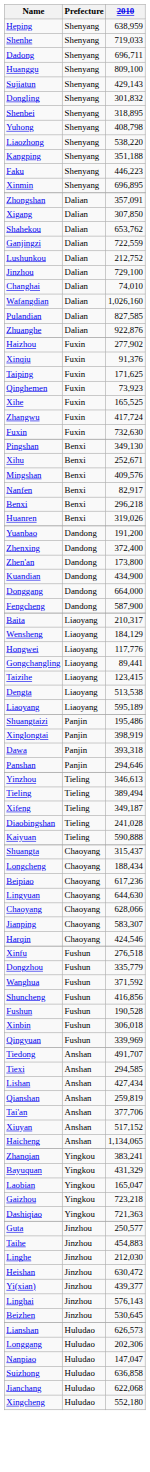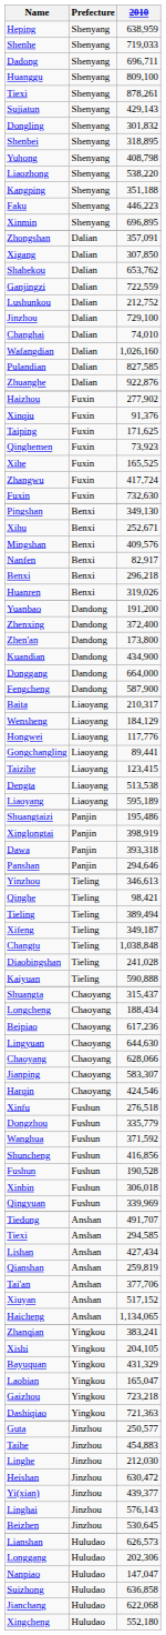 <table class="wikitable sortable" style="font-size:90%;" align="center">
 <tr>
 <th>Name</th>
 <th>Prefecture</th>
 <th><a href='#'><s>2010</s></a></th>
 </tr>
 <tr>
 <td><a href='#'>Heping</a></td>
 <td>Shenyang</td>
 <td style="text-align: right;">638,959</td>
 </tr>
 <tr>
 <td><a href='#'>Shenhe</a></td>
 <td>Shenyang</td>
 <td style="text-align: right;">719,033</td>
 </tr>
 <tr>
 <td><a href='#'>Dadong</a></td>
 <td>Shenyang</td>
 <td style="text-align: right;">696,711</td>
 </tr>
 <tr>
 <td><a href='#'>Huanggu</a></td>
 <td>Shenyang</td>
 <td style="text-align: right;">809,100</td>
+</tr>
+<tr>
+<td><a href='#'>Tiexi</a></td>
+<td>Shenyang</td>
+<td style="text-align: right;">878,261</td>
 </tr>
 <tr>
 <td><a href='#'>Sujiatun</a></td>
 <td>Shenyang</td>
 <td style="text-align: right;">429,143</td>
 </tr>
 <tr>
 <td><a href='#'>Dongling</a></td>
 <td>Shenyang</td>
 <td style="text-align: right;">301,832</td>
 </tr>
 <tr>
 <td><a href='#'>Shenbei</a></td>
 <td>Shenyang</td>
 <td style="text-align: right;">318,895</td>
 </tr>
 <tr>
 <td><a href='#'>Yuhong</a></td>
 <td>Shenyang</td>
 <td style="text-align: right;">408,798</td>
 </tr>
 <tr>
 <td><a href='#'>Liaozhong</a></td>
 <td>Shenyang</td>
 <td style="text-align: right;">538,220</td>
 </tr>
 <tr>
 <td><a href='#'>Kangping</a></td>
 <td>Shenyang</td>
 <td style="text-align: right;">351,188</td>
 </tr>
 <tr>
 <td><a href='#'>Faku</a></td>
 <td>Shenyang</td>
 <td style="text-align: right;">446,223</td>
 </tr>
 <tr>
 <td><a href='#'>Xinmin</a></td>
 <td>Shenyang</td>
 <td style="text-align: right;">696,895</td>
 </tr>
 <tr>
 </tr>
 <tr>
 <td><a href='#'>Zhongshan</a></td>
 <td>Dalian</td>
 <td style="text-align: right;">357,091</td>
 </tr>
 <tr>
 <td><a href='#'>Xigang</a></td>
 <td>Dalian</td>
 <td style="text-align: right;">307,850</td>
 </tr>
 <tr>
 <td><a href='#'>Shahekou</a></td>
 <td>Dalian</td>
 <td style="text-align: right;">653,762</td>
 </tr>
 <tr>
 <td><a href='#'>Ganjingzi</a></td>
 <td>Dalian</td>
 <td style="text-align: right;">722,559</td>
 </tr>
 <tr>
 <td><a href='#'>Lushunkou</a></td>
 <td>Dalian</td>
 <td style="text-align: right;">212,752</td>
 </tr>
 <tr>
 <td><a href='#'>Jinzhou</a></td>
 <td>Dalian</td>
 <td style="text-align: right;">729,100</td>
 </tr>
 <tr>
 <td><a href='#'>Changhai</a></td>
 <td>Dalian</td>
 <td style="text-align: right;">74,010</td>
 </tr>
 <tr>
 <td><a href='#'>Wafangdian</a></td>
 <td>Dalian</td>
 <td style="text-align: right;">1,026,160</td>
 </tr>
 <tr>
 <td><a href='#'>Pulandian</a></td>
 <td>Dalian</td>
 <td style="text-align: right;">827,585</td>
 </tr>
 <tr>
 <td><a href='#'>Zhuanghe</a></td>
 <td>Dalian</td>
 <td style="text-align: right;">922,876</td>
 </tr>
 <tr>
 </tr>
 <tr>
 <td><a href='#'>Haizhou</a></td>
 <td>Fuxin</td>
 <td style="text-align: right;">277,902</td>
 </tr>
 <tr>
 <td><a href='#'>Xinqiu</a></td>
 <td>Fuxin</td>
 <td style="text-align: right;">91,376</td>
 </tr>
 <tr>
 <td><a href='#'>Taiping</a></td>
 <td>Fuxin</td>
 <td style="text-align: right;">171,625</td>
 </tr>
 <tr>
 <td><a href='#'>Qinghemen</a></td>
 <td>Fuxin</td>
 <td style="text-align: right;">73,923</td>
 </tr>
 <tr>
 <td><a href='#'>Xihe</a></td>
 <td>Fuxin</td>
 <td style="text-align: right;">165,525</td>
 </tr>
 <tr>
 <td><a href='#'>Zhangwu</a></td>
 <td>Fuxin</td>
 <td style="text-align: right;">417,724</td>
 </tr>
 <tr>
 <td><a href='#'>Fuxin</a></td>
 <td>Fuxin</td>
 <td style="text-align: right;">732,630</td>
 </tr>
 <tr>
 </tr>
 <tr>
 <td><a href='#'>Pingshan</a></td>
 <td>Benxi</td>
 <td style="text-align: right;">349,130</td>
 </tr>
 <tr>
 <td><a href='#'>Xihu</a></td>
 <td>Benxi</td>
 <td style="text-align: right;">252,671</td>
 </tr>
 <tr>
 <td><a href='#'>Mingshan</a></td>
 <td>Benxi</td>
 <td style="text-align: right;">409,576</td>
 </tr>
 <tr>
 <td><a href='#'>Nanfen</a></td>
 <td>Benxi</td>
 <td style="text-align: right;">82,917</td>
 </tr>
 <tr>
 <td><a href='#'>Benxi</a></td>
 <td>Benxi</td>
 <td style="text-align: right;">296,218</td>
 </tr>
 <tr>
 <td><a href='#'>Huanren</a></td>
 <td>Benxi</td>
 <td style="text-align: right;">319,026</td>
 </tr>
 <tr>
 </tr>
 <tr>
 <td><a href='#'>Yuanbao</a></td>
 <td>Dandong</td>
 <td style="text-align: right;">191,200</td>
 </tr>
 <tr>
 <td><a href='#'>Zhenxing</a></td>
 <td>Dandong</td>
 <td style="text-align: right;">372,400</td>
 </tr>
 <tr>
 <td><a href='#'>Zhen'an</a></td>
 <td>Dandong</td>
 <td style="text-align: right;">173,800</td>
 </tr>
 <tr>
 <td><a href='#'>Kuandian</a></td>
 <td>Dandong</td>
 <td style="text-align: right;">434,900</td>
 </tr>
 <tr>
 <td><a href='#'>Donggang</a></td>
 <td>Dandong</td>
 <td style="text-align: right;">664,000</td>
 </tr>
 <tr>
 <td><a href='#'>Fengcheng</a></td>
 <td>Dandong</td>
 <td style="text-align: right;">587,900</td>
 </tr>
 <tr>
 </tr>
 <tr>
 <td><a href='#'>Baita</a></td>
 <td>Liaoyang</td>
 <td style="text-align: right;">210,317</td>
 </tr>
 <tr>
 <td><a href='#'>Wensheng</a></td>
 <td>Liaoyang</td>
 <td style="text-align: right;">184,129</td>
 </tr>
 <tr>
 <td><a href='#'>Hongwei</a></td>
 <td>Liaoyang</td>
 <td style="text-align: right;">117,776</td>
 </tr>
 <tr>
 <td><a href='#'>Gongchangling</a></td>
 <td>Liaoyang</td>
 <td style="text-align: right;">89,441</td>
 </tr>
 <tr>
 <td><a href='#'>Taizihe</a></td>
 <td>Liaoyang</td>
 <td style="text-align: right;">123,415</td>
 </tr>
 <tr>
 <td><a href='#'>Dengta</a></td>
 <td>Liaoyang</td>
 <td style="text-align: right;">513,538</td>
 </tr>
 <tr>
 <td><a href='#'>Liaoyang</a></td>
 <td>Liaoyang</td>
 <td style="text-align: right;">595,189</td>
 </tr>
 <tr>
 </tr>
 <tr>
 <td><a href='#'>Shuangtaizi</a></td>
 <td>Panjin</td>
 <td style="text-align: right;">195,486</td>
 </tr>
 <tr>
 <td><a href='#'>Xinglongtai</a></td>
 <td>Panjin</td>
 <td style="text-align: right;">398,919</td>
 </tr>
 <tr>
 <td><a href='#'>Dawa</a></td>
 <td>Panjin</td>
 <td style="text-align: right;">393,318</td>
 </tr>
 <tr>
 <td><a href='#'>Panshan</a></td>
 <td>Panjin</td>
 <td style="text-align: right;">294,646</td>
 </tr>
 <tr>
 </tr>
 <tr>
 <td><a href='#'>Yinzhou</a></td>
 <td>Tieling</td>
 <td style="text-align: right;">346,613</td>
 </tr>
 <tr>
+<td><a href='#'>Qinghe</a></td>
+<td>Tieling</td>
+<td style="text-align: right;">98,421</td>
+</tr>
+<tr>
 <td><a href='#'>Tieling</a></td>
 <td>Tieling</td>
 <td style="text-align: right;">389,494</td>
 </tr>
 <tr>
 <td><a href='#'>Xifeng</a></td>
 <td>Tieling</td>
 <td style="text-align: right;">349,187</td>
+</tr>
+<tr>
+<td><a href='#'>Changtu</a></td>
+<td>Tieling</td>
+<td style="text-align: right;">1,038,848</td>
 </tr>
 <tr>
 <td><a href='#'>Diaobingshan</a></td>
 <td>Tieling</td>
 <td style="text-align: right;">241,028</td>
 </tr>
 <tr>
 <td><a href='#'>Kaiyuan</a></td>
 <td>Tieling</td>
 <td style="text-align: right;">590,888</td>
 </tr>
 <tr>
 </tr>
 <tr>
 <td><a href='#'>Shuangta</a></td>
 <td>Chaoyang</td>
 <td style="text-align: right;">315,437</td>
 </tr>
 <tr>
 <td><a href='#'>Longcheng</a></td>
 <td>Chaoyang</td>
 <td style="text-align: right;">188,434</td>
 </tr>
 <tr>
 <td><a href='#'>Beipiao</a></td>
 <td>Chaoyang</td>
 <td style="text-align: right;">617,236</td>
 </tr>
 <tr>
 <td><a href='#'>Lingyuan</a></td>
 <td>Chaoyang</td>
 <td style="text-align: right;">644,630</td>
 </tr>
 <tr>
 <td><a href='#'>Chaoyang</a></td>
 <td>Chaoyang</td>
 <td style="text-align: right;">628,066</td>
 </tr>
 <tr>
 <td><a href='#'>Jianping</a></td>
 <td>Chaoyang</td>
 <td style="text-align: right;">583,307</td>
 </tr>
 <tr>
 <td><a href='#'>Harqin</a></td>
 <td>Chaoyang</td>
 <td style="text-align: right;">424,546</td>
 </tr>
 <tr>
 </tr>
 <tr>
 <td><a href='#'>Xinfu</a></td>
 <td>Fushun</td>
 <td style="text-align: right;">276,518</td>
 </tr>
 <tr>
 <td><a href='#'>Dongzhou</a></td>
 <td>Fushun</td>
 <td style="text-align: right;">335,779</td>
 </tr>
 <tr>
 <td><a href='#'>Wanghua</a></td>
 <td>Fushun</td>
 <td style="text-align: right;">371,592</td>
 </tr>
 <tr>
 <td><a href='#'>Shuncheng</a></td>
 <td>Fushun</td>
 <td style="text-align: right;">416,856</td>
 </tr>
 <tr>
 <td><a href='#'>Fushun</a></td>
 <td>Fushun</td>
 <td style="text-align: right;">190,528</td>
 </tr>
 <tr>
 <td><a href='#'>Xinbin</a></td>
 <td>Fushun</td>
 <td style="text-align: right;">306,018</td>
 </tr>
 <tr>
 <td><a href='#'>Qingyuan</a></td>
 <td>Fushun</td>
 <td style="text-align: right;">339,969</td>
 </tr>
 <tr>
 </tr>
 <tr>
 <td><a href='#'>Tiedong</a></td>
 <td>Anshan</td>
 <td style="text-align: right;">491,707</td>
 </tr>
 <tr>
 <td><a href='#'>Tiexi</a></td>
 <td>Anshan</td>
 <td style="text-align: right;">294,585</td>
 </tr>
 <tr>
 <td><a href='#'>Lishan</a></td>
 <td>Anshan</td>
 <td style="text-align: right;">427,434</td>
 </tr>
 <tr>
 <td><a href='#'>Qianshan</a></td>
 <td>Anshan</td>
 <td style="text-align: right;">259,819</td>
 </tr>
 <tr>
 <td><a href='#'>Tai'an</a></td>
 <td>Anshan</td>
 <td style="text-align: right;">377,706</td>
 </tr>
 <tr>
 <td><a href='#'>Xiuyan</a></td>
 <td>Anshan</td>
 <td style="text-align: right;">517,152</td>
 </tr>
 <tr>
 <td><a href='#'>Haicheng</a></td>
 <td>Anshan</td>
 <td style="text-align: right;">1,134,065</td>
 </tr>
 <tr>
 </tr>
 <tr>
 <td><a href='#'>Zhanqian</a></td>
 <td>Yingkou</td>
 <td style="text-align: right;">383,241</td>
 </tr>
 <tr>
+<td><a href='#'>Xishi</a></td>
+<td>Yingkou</td>
+<td style="text-align: right;">204,105</td>
+</tr>
+<tr>
 <td><a href='#'>Bayuquan</a></td>
 <td>Yingkou</td>
 <td style="text-align: right;">431,329</td>
 </tr>
 <tr>
 <td><a href='#'>Laobian</a></td>
 <td>Yingkou</td>
 <td style="text-align: right;">165,047</td>
 </tr>
 <tr>
 <td><a href='#'>Gaizhou</a></td>
 <td>Yingkou</td>
 <td style="text-align: right;">723,218</td>
 </tr>
 <tr>
 <td><a href='#'>Dashiqiao</a></td>
 <td>Yingkou</td>
 <td style="text-align: right;">721,363</td>
 </tr>
 <tr>
 </tr>
 <tr>
 <td><a href='#'>Guta</a></td>
 <td>Jinzhou</td>
 <td style="text-align: right;">250,577</td>
 </tr>
 <tr>
 <td><a href='#'>Taihe</a></td>
 <td>Jinzhou</td>
 <td style="text-align: right;">454,883</td>
 </tr>
 <tr>
 <td><a href='#'>Linghe</a></td>
 <td>Jinzhou</td>
 <td style="text-align: right;">212,030</td>
 </tr>
 <tr>
 <td><a href='#'>Heishan</a></td>
 <td>Jinzhou</td>
 <td style="text-align: right;">630,472</td>
 </tr>
 <tr>
 <td><a href='#'>Yi(xian)</a></td>
 <td>Jinzhou</td>
 <td style="text-align: right;">439,377</td>
 </tr>
 <tr>
 <td><a href='#'>Linghai</a></td>
 <td>Jinzhou</td>
 <td style="text-align: right;">576,143</td>
 </tr>
 <tr>
 <td><a href='#'>Beizhen</a></td>
 <td>Jinzhou</td>
 <td style="text-align: right;">530,645</td>
 </tr>
 <tr>
 </tr>
 <tr>
 <td><a href='#'>Lianshan</a></td>
 <td>Huludao</td>
 <td style="text-align: right;">626,573</td>
 </tr>
 <tr>
 <td><a href='#'>Longgang</a></td>
 <td>Huludao</td>
 <td style="text-align: right;">202,306</td>
 </tr>
 <tr>
 <td><a href='#'>Nanpiao</a></td>
 <td>Huludao</td>
 <td style="text-align: right;">147,047</td>
 </tr>
 <tr>
 <td><a href='#'>Suizhong</a></td>
 <td>Huludao</td>
 <td style="text-align: right;">636,858</td>
 </tr>
 <tr>
 <td><a href='#'>Jianchang</a></td>
 <td>Huludao</td>
 <td style="text-align: right;">622,068</td>
 </tr>
 <tr>
 <td><a href='#'>Xingcheng</a></td>
 <td>Huludao</td>
 <td style="text-align: right;">552,180</td>
 </tr>
 </table>
